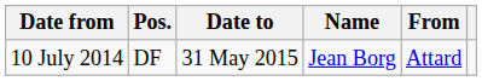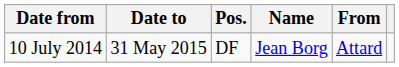 <table class="wikitable">
 <tr>
 <th>Date from</th>
+<th>Date to</th>
 <th>Pos.</th>
-<th>Date to</th>
 <th>Name</th>
 <th>From</th>
 <th></th>
 </tr>
 <tr>
 <td>10 July 2014</td>
+<td>31 May 2015</td>
 <td>DF</td>
-<td>31 May 2015</td>
 <td> <a href='#'>Jean Borg</a></td>
 <td> <a href='#'>Attard</a></td>
 <td></td>
 </tr>
 </table>
